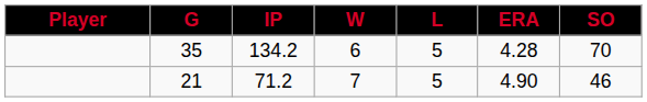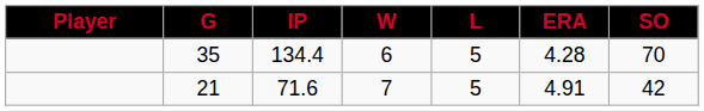 <table class="wikitable sortable">
 <tr>
 <th style="background:black; color:#d40026; width:16%;">Player</th>
 <th style="background:black; color:#d40026; width:9%;">G</th>
 <th style="background:black; color:#d40026; width:9%;">IP</th>
 <th style="background:black; color:#d40026; width:9%;">W</th>
 <th style="background:black; color:#d40026; width:9%;">L</th>
 <th style="background:black; color:#d40026; width:9%;">ERA</th>
 <th style="background:black; color:#d40026; width:9%;">SO</th>
 </tr>
 <tr style="text-align:center;">
 <td></td>
 <td>35</td>
-<td>134.2</td>
+<td>134.4</td>
 <td>6</td>
 <td>5</td>
 <td>4.28</td>
 <td>70</td>
 </tr>
 <tr style="text-align:center;">
 <td></td>
 <td>21</td>
-<td>71.2</td>
+<td>71.6</td>
 <td>7</td>
 <td>5</td>
-<td>4.90</td>
-<td>46</td>
+<td>4.91</td>
+<td>42</td>
 </tr>
 </table>
